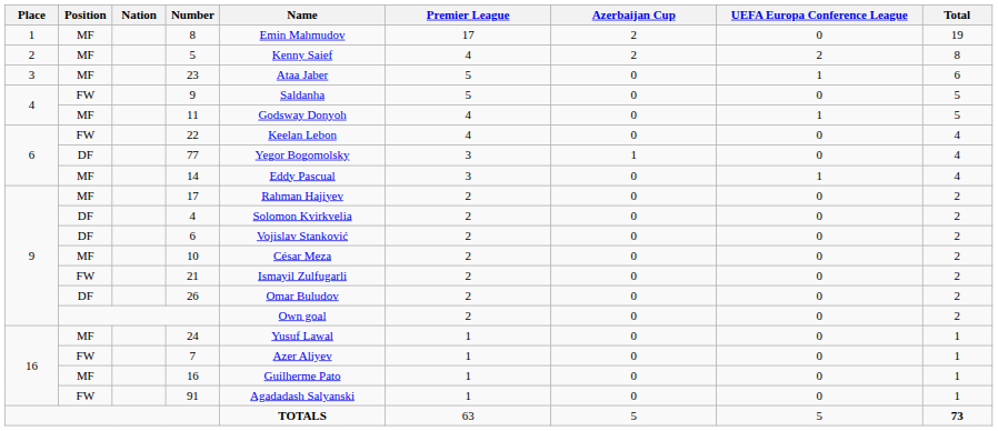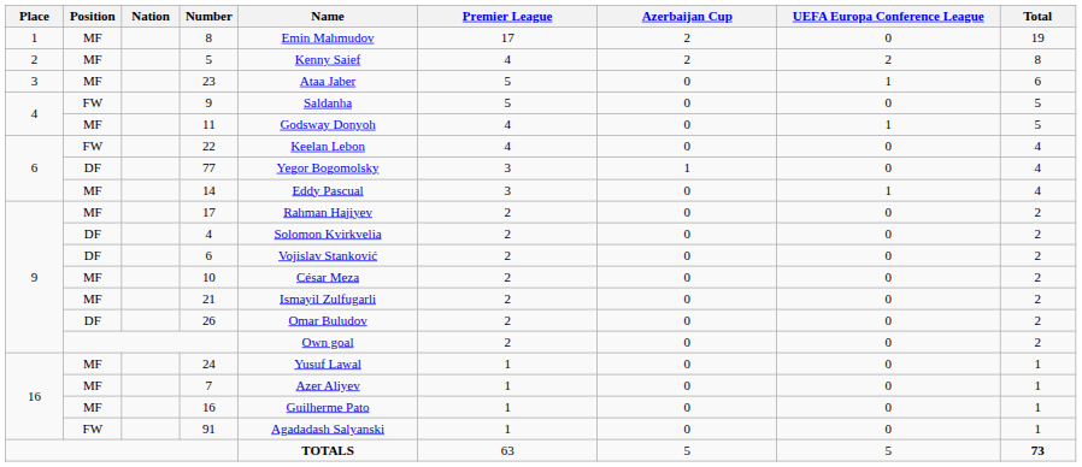 <table class="wikitable" style="font-size: 95%; text-align: center;">
 <tr>
 <th width=60>Place</th>
 <th width=60>Position</th>
 <th width=60>Nation</th>
 <th width=60>Number</th>
 <th width=200>Name</th>
 <th width=200><a href='#'>Premier League</a></th>
 <th width=200><a href='#'>Azerbaijan Cup</a></th>
 <th width=250><a href='#'>UEFA Europa Conference League</a></th>
 <th width=80><strong>Total</strong></th>
 </tr>
 <tr>
 <td>1</td>
 <td>MF</td>
 <td></td>
 <td>8</td>
 <td><a href='#'>Emin Mahmudov</a></td>
 <td>17</td>
 <td>2</td>
 <td>0</td>
 <td>19</td>
 </tr>
 <tr>
 <td>2</td>
 <td>MF</td>
 <td></td>
 <td>5</td>
 <td><a href='#'>Kenny Saief</a></td>
 <td>4</td>
 <td>2</td>
 <td>2</td>
 <td>8</td>
 </tr>
 <tr>
 <td>3</td>
 <td>MF</td>
 <td></td>
 <td>23</td>
 <td><a href='#'>Ataa Jaber</a></td>
 <td>5</td>
 <td>0</td>
 <td>1</td>
 <td>6</td>
 </tr>
 <tr>
 <td rowspan="2">4</td>
 <td>FW</td>
 <td></td>
 <td>9</td>
 <td><a href='#'>Saldanha</a></td>
 <td>5</td>
 <td>0</td>
 <td>0</td>
 <td>5</td>
 </tr>
 <tr>
 <td>MF</td>
 <td></td>
 <td>11</td>
 <td><a href='#'>Godsway Donyoh</a></td>
 <td>4</td>
 <td>0</td>
 <td>1</td>
 <td>5</td>
 </tr>
 <tr>
 <td rowspan="3">6</td>
 <td>FW</td>
 <td></td>
 <td>22</td>
 <td><a href='#'>Keelan Lebon</a></td>
 <td>4</td>
 <td>0</td>
 <td>0</td>
 <td>4</td>
 </tr>
 <tr>
 <td>DF</td>
 <td></td>
 <td>77</td>
 <td><a href='#'>Yegor Bogomolsky</a></td>
 <td>3</td>
 <td>1</td>
 <td>0</td>
 <td>4</td>
 </tr>
 <tr>
 <td>MF</td>
 <td></td>
 <td>14</td>
 <td><a href='#'>Eddy Pascual</a></td>
 <td>3</td>
 <td>0</td>
 <td>1</td>
 <td>4</td>
 </tr>
 <tr>
 <td rowspan="7">9</td>
 <td>MF</td>
 <td></td>
 <td>17</td>
 <td><a href='#'>Rahman Hajiyev</a></td>
 <td>2</td>
 <td>0</td>
 <td>0</td>
 <td>2</td>
 </tr>
 <tr>
 <td>DF</td>
 <td></td>
 <td>4</td>
 <td><a href='#'>Solomon Kvirkvelia</a></td>
 <td>2</td>
 <td>0</td>
 <td>0</td>
 <td>2</td>
 </tr>
 <tr>
 <td>DF</td>
 <td></td>
 <td>6</td>
 <td><a href='#'>Vojislav Stanković</a></td>
 <td>2</td>
 <td>0</td>
 <td>0</td>
 <td>2</td>
 </tr>
 <tr>
 <td>MF</td>
 <td></td>
 <td>10</td>
 <td><a href='#'>César Meza</a></td>
 <td>2</td>
 <td>0</td>
 <td>0</td>
 <td>2</td>
 </tr>
 <tr>
-<td>FW</td>
+<td>MF</td>
 <td></td>
 <td>21</td>
 <td><a href='#'>Ismayil Zulfugarli</a></td>
 <td>2</td>
 <td>0</td>
 <td>0</td>
 <td>2</td>
 </tr>
 <tr>
 <td>DF</td>
 <td></td>
 <td>26</td>
 <td><a href='#'>Omar Buludov</a></td>
 <td>2</td>
 <td>0</td>
 <td>0</td>
 <td>2</td>
 </tr>
 <tr>
 <td colspan="3"></td>
 <td><a href='#'>Own goal</a></td>
 <td>2</td>
 <td>0</td>
 <td>0</td>
 <td>2</td>
 </tr>
 <tr>
 <td rowspan="4">16</td>
 <td>MF</td>
 <td></td>
 <td>24</td>
 <td><a href='#'>Yusuf Lawal</a></td>
 <td>1</td>
 <td>0</td>
 <td>0</td>
 <td>1</td>
 </tr>
 <tr>
-<td>FW</td>
+<td>MF</td>
 <td></td>
 <td>7</td>
 <td><a href='#'>Azer Aliyev</a></td>
 <td>1</td>
 <td>0</td>
 <td>0</td>
 <td>1</td>
 </tr>
 <tr>
 <td>MF</td>
 <td></td>
 <td>16</td>
 <td><a href='#'>Guilherme Pato</a></td>
 <td>1</td>
 <td>0</td>
 <td>0</td>
 <td>1</td>
 </tr>
 <tr>
 <td>FW</td>
 <td></td>
 <td>91</td>
 <td><a href='#'>Agadadash Salyanski</a></td>
 <td>1</td>
 <td>0</td>
 <td>0</td>
 <td>1</td>
 </tr>
 <tr>
 <td colspan="4"></td>
 <td><strong>TOTALS</strong></td>
 <td>63</td>
 <td>5</td>
 <td>5</td>
 <td><strong>73</strong></td>
 </tr>
 </table>
